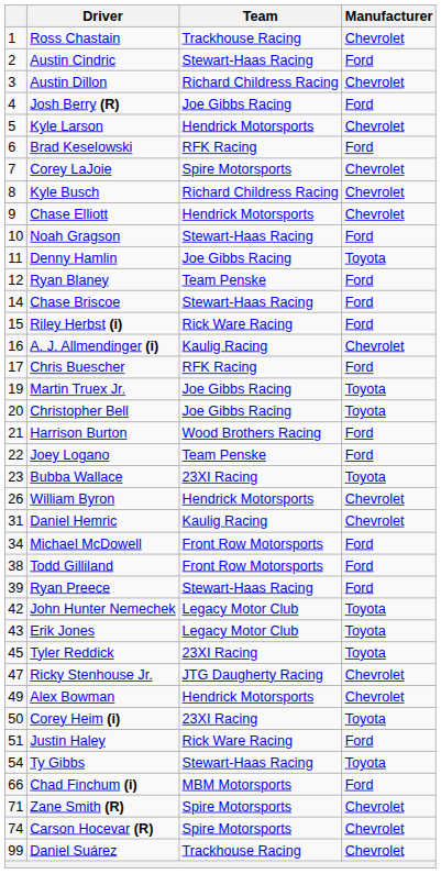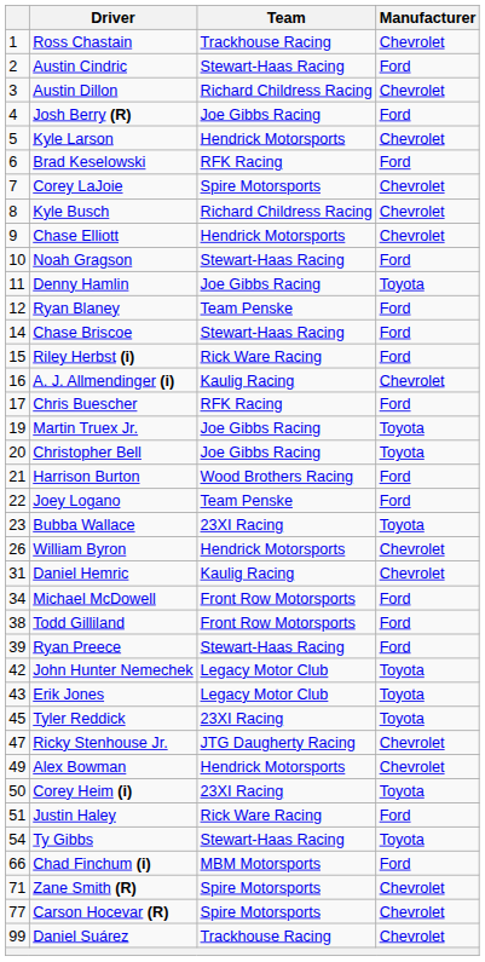 <table class="wikitable" style="font-size:95%">
 <tr>
 <th></th>
 <th>Driver</th>
 <th>Team</th>
 <th>Manufacturer</th>
 </tr>
 <tr>
 <td>1</td>
 <td><a href='#'>Ross Chastain</a></td>
 <td><a href='#'>Trackhouse Racing</a></td>
 <td><a href='#'>Chevrolet</a></td>
 </tr>
 <tr>
 <td>2</td>
 <td><a href='#'>Austin Cindric</a></td>
 <td><a href='#'>Stewart-Haas Racing</a></td>
 <td><a href='#'>Ford</a></td>
 </tr>
 <tr>
 <td>3</td>
 <td><a href='#'>Austin Dillon</a></td>
 <td><a href='#'>Richard Childress Racing</a></td>
 <td><a href='#'>Chevrolet</a></td>
 </tr>
 <tr>
 <td>4</td>
 <td><a href='#'>Josh Berry</a> <strong>(R)</strong></td>
 <td><a href='#'>Joe Gibbs Racing</a></td>
 <td><a href='#'>Ford</a></td>
 </tr>
 <tr>
 <td>5</td>
 <td><a href='#'>Kyle Larson</a></td>
 <td><a href='#'>Hendrick Motorsports</a></td>
 <td><a href='#'>Chevrolet</a></td>
 </tr>
 <tr>
 <td>6</td>
 <td><a href='#'>Brad Keselowski</a></td>
 <td><a href='#'>RFK Racing</a></td>
 <td><a href='#'>Ford</a></td>
 </tr>
 <tr>
 <td>7</td>
 <td><a href='#'>Corey LaJoie</a></td>
 <td><a href='#'>Spire Motorsports</a></td>
 <td><a href='#'>Chevrolet</a></td>
 </tr>
 <tr>
 <td>8</td>
 <td><a href='#'>Kyle Busch</a></td>
 <td><a href='#'>Richard Childress Racing</a></td>
 <td><a href='#'>Chevrolet</a></td>
 </tr>
 <tr>
 <td>9</td>
 <td><a href='#'>Chase Elliott</a></td>
 <td><a href='#'>Hendrick Motorsports</a></td>
 <td><a href='#'>Chevrolet</a></td>
 </tr>
 <tr>
 <td>10</td>
 <td><a href='#'>Noah Gragson</a></td>
 <td><a href='#'>Stewart-Haas Racing</a></td>
 <td><a href='#'>Ford</a></td>
 </tr>
 <tr>
 <td>11</td>
 <td><a href='#'>Denny Hamlin</a></td>
 <td><a href='#'>Joe Gibbs Racing</a></td>
 <td><a href='#'>Toyota</a></td>
 </tr>
 <tr>
 <td>12</td>
 <td><a href='#'>Ryan Blaney</a></td>
 <td><a href='#'>Team Penske</a></td>
 <td><a href='#'>Ford</a></td>
 </tr>
 <tr>
 <td>14</td>
 <td><a href='#'>Chase Briscoe</a></td>
 <td><a href='#'>Stewart-Haas Racing</a></td>
 <td><a href='#'>Ford</a></td>
 </tr>
 <tr>
 <td>15</td>
 <td><a href='#'>Riley Herbst</a> <strong>(i)</strong></td>
 <td><a href='#'>Rick Ware Racing</a></td>
 <td><a href='#'>Ford</a></td>
 </tr>
 <tr>
 <td>16</td>
 <td><a href='#'>A. J. Allmendinger</a> <strong>(i)</strong></td>
 <td><a href='#'>Kaulig Racing</a></td>
 <td><a href='#'>Chevrolet</a></td>
 </tr>
 <tr>
 <td>17</td>
 <td><a href='#'>Chris Buescher</a></td>
 <td><a href='#'>RFK Racing</a></td>
 <td><a href='#'>Ford</a></td>
 </tr>
 <tr>
 <td>19</td>
 <td><a href='#'>Martin Truex Jr.</a></td>
 <td><a href='#'>Joe Gibbs Racing</a></td>
 <td><a href='#'>Toyota</a></td>
 </tr>
 <tr>
 <td>20</td>
 <td><a href='#'>Christopher Bell</a></td>
 <td><a href='#'>Joe Gibbs Racing</a></td>
 <td><a href='#'>Toyota</a></td>
 </tr>
 <tr>
 <td>21</td>
 <td><a href='#'>Harrison Burton</a></td>
 <td><a href='#'>Wood Brothers Racing</a></td>
 <td><a href='#'>Ford</a></td>
 </tr>
 <tr>
 <td>22</td>
 <td><a href='#'>Joey Logano</a></td>
 <td><a href='#'>Team Penske</a></td>
 <td><a href='#'>Ford</a></td>
 </tr>
 <tr>
 <td>23</td>
 <td><a href='#'>Bubba Wallace</a></td>
 <td><a href='#'>23XI Racing</a></td>
 <td><a href='#'>Toyota</a></td>
 </tr>
 <tr>
 <td>26</td>
 <td><a href='#'>William Byron</a></td>
 <td><a href='#'>Hendrick Motorsports</a></td>
 <td><a href='#'>Chevrolet</a></td>
 </tr>
 <tr>
 <td>31</td>
 <td><a href='#'>Daniel Hemric</a></td>
 <td><a href='#'>Kaulig Racing</a></td>
 <td><a href='#'>Chevrolet</a></td>
 </tr>
 <tr>
 <td>34</td>
 <td><a href='#'>Michael McDowell</a></td>
 <td><a href='#'>Front Row Motorsports</a></td>
 <td><a href='#'>Ford</a></td>
 </tr>
 <tr>
 <td>38</td>
 <td><a href='#'>Todd Gilliland</a></td>
 <td><a href='#'>Front Row Motorsports</a></td>
 <td><a href='#'>Ford</a></td>
 </tr>
 <tr>
 <td>39</td>
 <td><a href='#'>Ryan Preece</a></td>
 <td><a href='#'>Stewart-Haas Racing</a></td>
 <td><a href='#'>Ford</a></td>
 </tr>
 <tr>
 <td>42</td>
 <td><a href='#'>John Hunter Nemechek</a></td>
 <td><a href='#'>Legacy Motor Club</a></td>
 <td><a href='#'>Toyota</a></td>
 </tr>
 <tr>
 <td>43</td>
 <td><a href='#'>Erik Jones</a></td>
 <td><a href='#'>Legacy Motor Club</a></td>
 <td><a href='#'>Toyota</a></td>
 </tr>
 <tr>
 <td>45</td>
 <td><a href='#'>Tyler Reddick</a></td>
 <td><a href='#'>23XI Racing</a></td>
 <td><a href='#'>Toyota</a></td>
 </tr>
 <tr>
 <td>47</td>
 <td><a href='#'>Ricky Stenhouse Jr.</a></td>
 <td><a href='#'>JTG Daugherty Racing</a></td>
 <td><a href='#'>Chevrolet</a></td>
 </tr>
 <tr>
 <td>49</td>
 <td><a href='#'>Alex Bowman</a></td>
 <td><a href='#'>Hendrick Motorsports</a></td>
 <td><a href='#'>Chevrolet</a></td>
 </tr>
 <tr>
 <td>50</td>
 <td><a href='#'>Corey Heim</a> <strong>(i)</strong></td>
 <td><a href='#'>23XI Racing</a></td>
 <td><a href='#'>Toyota</a></td>
 </tr>
 <tr>
 <td>51</td>
 <td><a href='#'>Justin Haley</a></td>
 <td><a href='#'>Rick Ware Racing</a></td>
 <td><a href='#'>Ford</a></td>
 </tr>
 <tr>
 <td>54</td>
 <td><a href='#'>Ty Gibbs</a></td>
 <td><a href='#'>Stewart-Haas Racing</a></td>
 <td><a href='#'>Toyota</a></td>
 </tr>
 <tr>
 <td>66</td>
 <td><a href='#'>Chad Finchum</a> <strong>(i)</strong></td>
 <td><a href='#'>MBM Motorsports</a></td>
 <td><a href='#'>Ford</a></td>
 </tr>
 <tr>
 <td>71</td>
 <td><a href='#'>Zane Smith</a> <strong>(R)</strong></td>
 <td><a href='#'>Spire Motorsports</a></td>
 <td><a href='#'>Chevrolet</a></td>
 </tr>
 <tr>
-<td>74</td>
+<td>77</td>
 <td><a href='#'>Carson Hocevar</a> <strong>(R)</strong></td>
 <td><a href='#'>Spire Motorsports</a></td>
 <td><a href='#'>Chevrolet</a></td>
 </tr>
 <tr>
 <td>99</td>
 <td><a href='#'>Daniel Suárez</a></td>
 <td><a href='#'>Trackhouse Racing</a></td>
 <td><a href='#'>Chevrolet</a></td>
 </tr>
 <tr>
 <th colspan="4"></th>
 </tr>
 </table>
